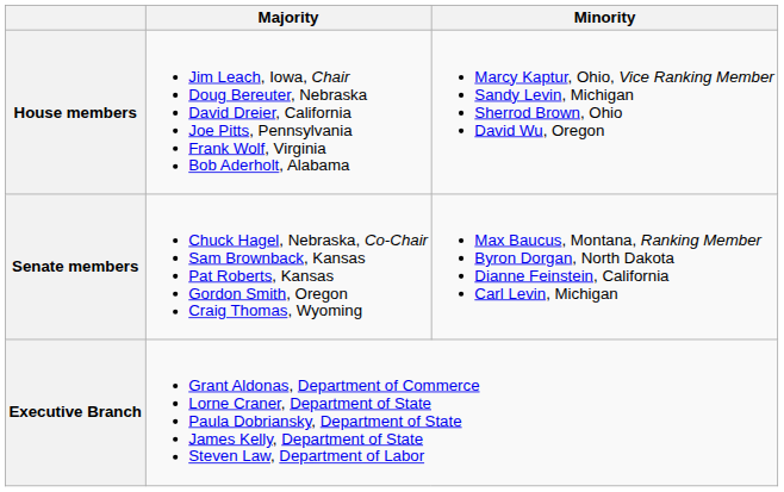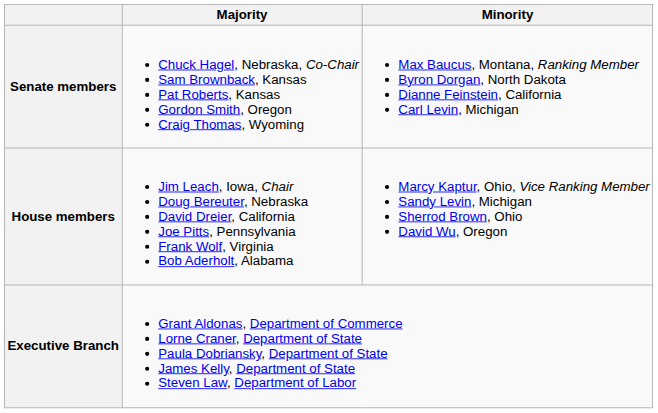 <table class=wikitable>
 <tr>
 <th></th>
 <th>Majority</th>
 <th>Minority</th>
 </tr>
 <tr>
+<th>Senate members</th>
+<td valign="top" ><br><ul><li><a href='#'>Chuck Hagel</a>, Nebraska, <em>Co-Chair</em></li><li><a href='#'>Sam Brownback</a>, Kansas</li><li><a href='#'>Pat Roberts</a>, Kansas</li><li><a href='#'>Gordon Smith</a>, Oregon</li><li><a href='#'>Craig Thomas</a>, Wyoming</li></ul></td>
+<td valign="top" ><br><ul><li><a href='#'>Max Baucus</a>, Montana, <em>Ranking Member</em></li><li><a href='#'>Byron Dorgan</a>, North Dakota</li><li><a href='#'>Dianne Feinstein</a>, California</li><li><a href='#'>Carl Levin</a>, Michigan</li></ul></td>
+</tr>
+<tr>
 <th>House members</th>
 <td valign="top" ><br><ul><li><a href='#'>Jim Leach</a>, Iowa, <em>Chair</em></li><li><a href='#'>Doug Bereuter</a>, Nebraska</li><li><a href='#'>David Dreier</a>, California</li><li><a href='#'>Joe Pitts</a>, Pennsylvania</li><li><a href='#'>Frank Wolf</a>, Virginia</li><li><a href='#'>Bob Aderholt</a>, Alabama</li></ul></td>
 <td valign="top" ><br><ul><li><a href='#'>Marcy Kaptur</a>, Ohio, <em>Vice Ranking Member</em></li><li><a href='#'>Sandy Levin</a>, Michigan</li><li><a href='#'>Sherrod Brown</a>, Ohio</li><li><a href='#'>David Wu</a>, Oregon</li></ul></td>
-</tr>
-<tr>
-<th>Senate members</th>
-<td valign="top" ><br><ul><li><a href='#'>Chuck Hagel</a>, Nebraska, <em>Co-Chair</em></li><li><a href='#'>Sam Brownback</a>, Kansas</li><li><a href='#'>Pat Roberts</a>, Kansas</li><li><a href='#'>Gordon Smith</a>, Oregon</li><li><a href='#'>Craig Thomas</a>, Wyoming</li></ul></td>
-<td valign="top" ><br><ul><li><a href='#'>Max Baucus</a>, Montana, <em>Ranking Member</em></li><li><a href='#'>Byron Dorgan</a>, North Dakota</li><li><a href='#'>Dianne Feinstein</a>, California</li><li><a href='#'>Carl Levin</a>, Michigan</li></ul></td>
 </tr>
 <tr>
 <th>Executive Branch</th>
 <td colspan=2><br><ul><li><a href='#'>Grant Aldonas</a>, <a href='#'>Department of Commerce</a></li><li><a href='#'>Lorne Craner</a>, <a href='#'>Department of State</a></li><li><a href='#'>Paula Dobriansky</a>, <a href='#'>Department of State</a></li><li><a href='#'>James Kelly</a>, <a href='#'>Department of State</a></li><li><a href='#'>Steven Law</a>, <a href='#'>Department of Labor</a></li></ul></td>
 </tr>
 </table>
